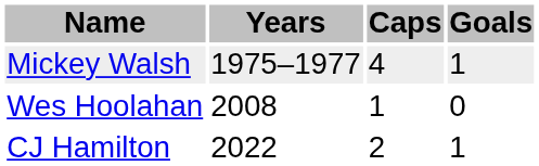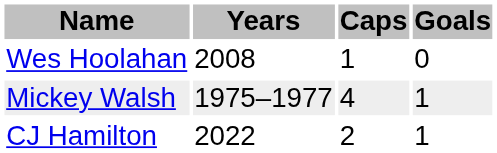 <table class="toccolours">
 <tr>
 <th bgcolor=silver>Name</th>
 <th bgcolor=silver>Years</th>
 <th bgcolor=silver>Caps</th>
 <th bgcolor=silver>Goals</th>
+</tr>
+<tr>
+<td><a href='#'>Wes Hoolahan</a></td>
+<td>2008</td>
+<td>1</td>
+<td>0</td>
 </tr>
 <tr bgcolor=#eeeeee>
 <td><a href='#'>Mickey Walsh</a></td>
 <td>1975–1977</td>
 <td>4</td>
 <td>1</td>
 </tr>
 <tr>
-<td><a href='#'>Wes Hoolahan</a></td>
-<td>2008</td>
-<td>1</td>
-<td>0</td>
-</tr>
-<tr>
 <td><a href='#'>CJ Hamilton</a></td>
 <td>2022</td>
 <td>2</td>
 <td>1</td>
 </tr>
 </table>
